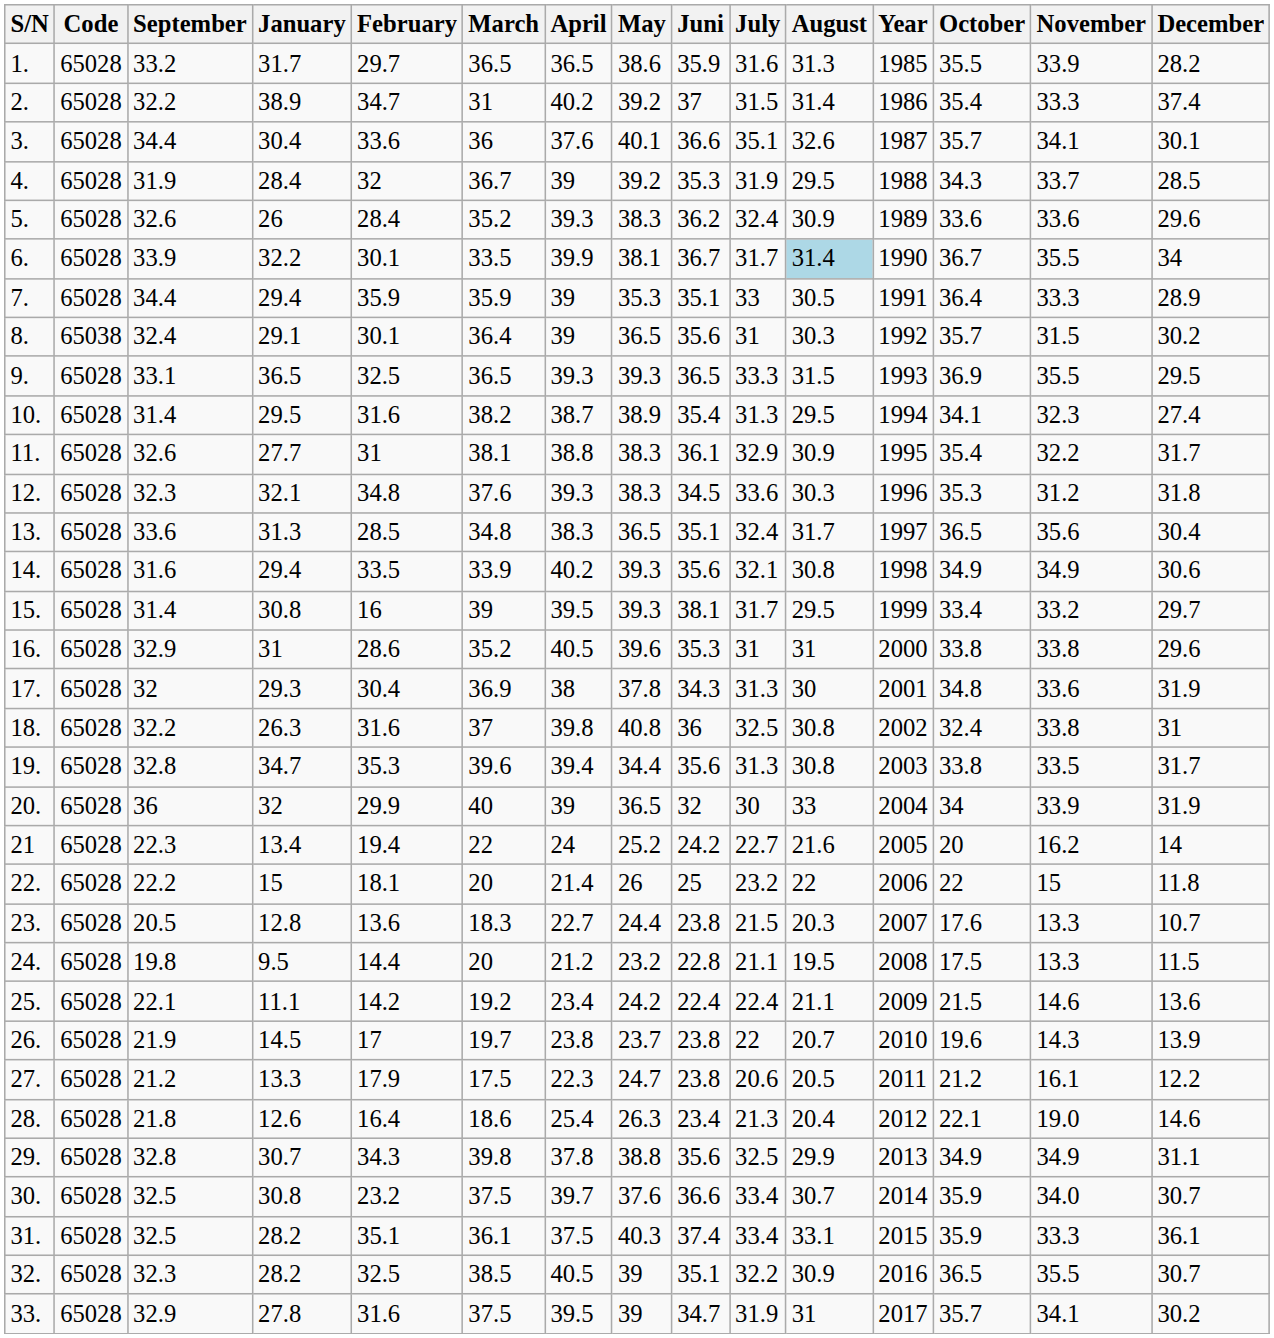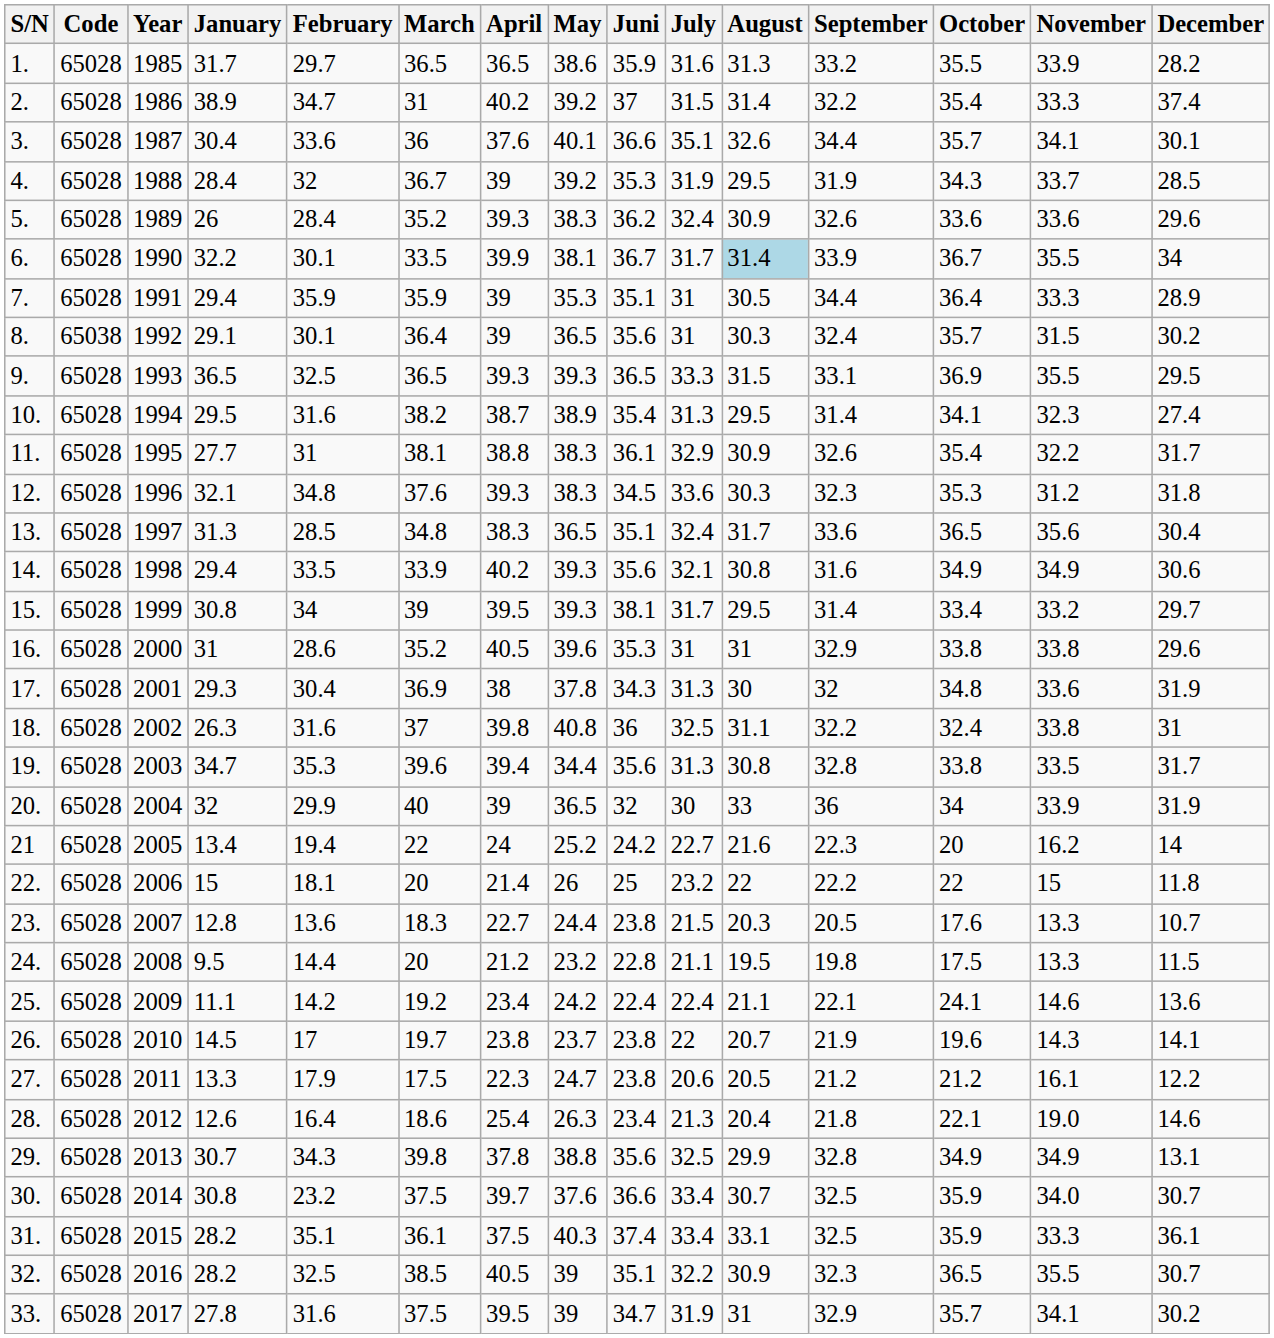 <table class="wikitable">
 <tr>
 <th>S/N</th>
 <th>Code</th>
-<th>September</th>
+<th>Year</th>
 <th>January</th>
 <th>February</th>
 <th>March</th>
 <th>April</th>
 <th>May</th>
 <th>Juni</th>
 <th>July</th>
 <th>August</th>
-<th>Year</th>
+<th>September</th>
 <th>October</th>
 <th>November</th>
 <th>December</th>
 </tr>
 <tr>
 <td>1.</td>
 <td>65028</td>
-<td>33.2</td>
+<td>1985</td>
 <td>31.7</td>
 <td>29.7</td>
 <td>36.5</td>
 <td>36.5</td>
 <td>38.6</td>
 <td>35.9</td>
 <td>31.6</td>
 <td>31.3</td>
-<td>1985</td>
+<td>33.2</td>
 <td>35.5</td>
 <td>33.9</td>
 <td>28.2</td>
 </tr>
 <tr>
 <td>2.</td>
 <td>65028</td>
-<td>32.2</td>
+<td>1986</td>
 <td>38.9</td>
 <td>34.7</td>
 <td>31</td>
 <td>40.2</td>
 <td>39.2</td>
 <td>37</td>
 <td>31.5</td>
 <td>31.4</td>
-<td>1986</td>
+<td>32.2</td>
 <td>35.4</td>
 <td>33.3</td>
 <td>37.4</td>
 </tr>
 <tr>
 <td>3.</td>
 <td>65028</td>
-<td>34.4</td>
+<td>1987</td>
 <td>30.4</td>
 <td>33.6</td>
 <td>36</td>
 <td>37.6</td>
 <td>40.1</td>
 <td>36.6</td>
 <td>35.1</td>
 <td>32.6</td>
-<td>1987</td>
+<td>34.4</td>
 <td>35.7</td>
 <td>34.1</td>
 <td>30.1</td>
 </tr>
 <tr>
 <td>4.</td>
 <td>65028</td>
-<td>31.9</td>
+<td>1988</td>
 <td>28.4</td>
 <td>32</td>
 <td>36.7</td>
 <td>39</td>
 <td>39.2</td>
 <td>35.3</td>
 <td>31.9</td>
 <td>29.5</td>
-<td>1988</td>
+<td>31.9</td>
 <td>34.3</td>
 <td>33.7</td>
 <td>28.5</td>
 </tr>
 <tr>
 <td>5.</td>
 <td>65028</td>
-<td>32.6</td>
+<td>1989</td>
 <td>26</td>
 <td>28.4</td>
 <td>35.2</td>
 <td>39.3</td>
 <td>38.3</td>
 <td>36.2</td>
 <td>32.4</td>
 <td>30.9</td>
-<td>1989</td>
+<td>32.6</td>
 <td>33.6</td>
 <td>33.6</td>
 <td>29.6</td>
 </tr>
 <tr>
 <td>6.</td>
 <td>65028</td>
-<td>33.9</td>
+<td>1990</td>
 <td>32.2</td>
 <td>30.1</td>
 <td>33.5</td>
 <td>39.9</td>
 <td>38.1</td>
 <td>36.7</td>
 <td>31.7</td>
 <td style="background: lightblue;">31.4</td>
-<td>1990</td>
+<td>33.9</td>
 <td>36.7</td>
 <td>35.5</td>
 <td>34</td>
 </tr>
 <tr>
 <td>7.</td>
 <td>65028</td>
-<td>34.4</td>
+<td>1991</td>
 <td>29.4</td>
 <td>35.9</td>
 <td>35.9</td>
 <td>39</td>
 <td>35.3</td>
 <td>35.1</td>
-<td>33</td>
+<td>31</td>
 <td>30.5</td>
-<td>1991</td>
+<td>34.4</td>
 <td>36.4</td>
 <td>33.3</td>
 <td>28.9</td>
 </tr>
 <tr>
 <td>8.</td>
 <td>65038</td>
-<td>32.4</td>
+<td>1992</td>
 <td>29.1</td>
 <td>30.1</td>
 <td>36.4</td>
 <td>39</td>
 <td>36.5</td>
 <td>35.6</td>
 <td>31</td>
 <td>30.3</td>
-<td>1992</td>
+<td>32.4</td>
 <td>35.7</td>
 <td>31.5</td>
 <td>30.2</td>
 </tr>
 <tr>
 <td>9.</td>
 <td>65028</td>
-<td>33.1</td>
+<td>1993</td>
 <td>36.5</td>
 <td>32.5</td>
 <td>36.5</td>
 <td>39.3</td>
 <td>39.3</td>
 <td>36.5</td>
 <td>33.3</td>
 <td>31.5</td>
-<td>1993</td>
+<td>33.1</td>
 <td>36.9</td>
 <td>35.5</td>
 <td>29.5</td>
 </tr>
 <tr>
 <td>10.</td>
 <td>65028</td>
-<td>31.4</td>
+<td>1994</td>
 <td>29.5</td>
 <td>31.6</td>
 <td>38.2</td>
 <td>38.7</td>
 <td>38.9</td>
 <td>35.4</td>
 <td>31.3</td>
 <td>29.5</td>
-<td>1994</td>
+<td>31.4</td>
 <td>34.1</td>
 <td>32.3</td>
 <td>27.4</td>
 </tr>
 <tr>
 <td>11.</td>
 <td>65028</td>
-<td>32.6</td>
+<td>1995</td>
 <td>27.7</td>
 <td>31</td>
 <td>38.1</td>
 <td>38.8</td>
 <td>38.3</td>
 <td>36.1</td>
 <td>32.9</td>
 <td>30.9</td>
-<td>1995</td>
+<td>32.6</td>
 <td>35.4</td>
 <td>32.2</td>
 <td>31.7</td>
 </tr>
 <tr>
 <td>12.</td>
 <td>65028</td>
-<td>32.3</td>
+<td>1996</td>
 <td>32.1</td>
 <td>34.8</td>
 <td>37.6</td>
 <td>39.3</td>
 <td>38.3</td>
 <td>34.5</td>
 <td>33.6</td>
 <td>30.3</td>
-<td>1996</td>
+<td>32.3</td>
 <td>35.3</td>
 <td>31.2</td>
 <td>31.8</td>
 </tr>
 <tr>
 <td>13.</td>
 <td>65028</td>
-<td>33.6</td>
+<td>1997</td>
 <td>31.3</td>
 <td>28.5</td>
 <td>34.8</td>
 <td>38.3</td>
 <td>36.5</td>
 <td>35.1</td>
 <td>32.4</td>
 <td>31.7</td>
-<td>1997</td>
+<td>33.6</td>
 <td>36.5</td>
 <td>35.6</td>
 <td>30.4</td>
 </tr>
 <tr>
 <td>14.</td>
 <td>65028</td>
-<td>31.6</td>
+<td>1998</td>
 <td>29.4</td>
 <td>33.5</td>
 <td>33.9</td>
 <td>40.2</td>
 <td>39.3</td>
 <td>35.6</td>
 <td>32.1</td>
 <td>30.8</td>
-<td>1998</td>
+<td>31.6</td>
 <td>34.9</td>
 <td>34.9</td>
 <td>30.6</td>
 </tr>
 <tr>
 <td>15.</td>
 <td>65028</td>
-<td>31.4</td>
+<td>1999</td>
 <td>30.8</td>
-<td>16</td>
+<td>34</td>
 <td>39</td>
 <td>39.5</td>
 <td>39.3</td>
 <td>38.1</td>
 <td>31.7</td>
 <td>29.5</td>
-<td>1999</td>
+<td>31.4</td>
 <td>33.4</td>
 <td>33.2</td>
 <td>29.7</td>
 </tr>
 <tr>
 <td>16.</td>
 <td>65028</td>
-<td>32.9</td>
+<td>2000</td>
 <td>31</td>
 <td>28.6</td>
 <td>35.2</td>
 <td>40.5</td>
 <td>39.6</td>
 <td>35.3</td>
 <td>31</td>
 <td>31</td>
-<td>2000</td>
+<td>32.9</td>
 <td>33.8</td>
 <td>33.8</td>
 <td>29.6</td>
 </tr>
 <tr>
 <td>17.</td>
 <td>65028</td>
-<td>32</td>
+<td>2001</td>
 <td>29.3</td>
 <td>30.4</td>
 <td>36.9</td>
 <td>38</td>
 <td>37.8</td>
 <td>34.3</td>
 <td>31.3</td>
 <td>30</td>
-<td>2001</td>
+<td>32</td>
 <td>34.8</td>
 <td>33.6</td>
 <td>31.9</td>
 </tr>
 <tr>
 <td>18.</td>
 <td>65028</td>
-<td>32.2</td>
+<td>2002</td>
 <td>26.3</td>
 <td>31.6</td>
 <td>37</td>
 <td>39.8</td>
 <td>40.8</td>
 <td>36</td>
 <td>32.5</td>
-<td>30.8</td>
-<td>2002</td>
+<td>31.1</td>
+<td>32.2</td>
 <td>32.4</td>
 <td>33.8</td>
 <td>31</td>
 </tr>
 <tr>
 <td>19.</td>
 <td>65028</td>
-<td>32.8</td>
+<td>2003</td>
 <td>34.7</td>
 <td>35.3</td>
 <td>39.6</td>
 <td>39.4</td>
 <td>34.4</td>
 <td>35.6</td>
 <td>31.3</td>
 <td>30.8</td>
-<td>2003</td>
+<td>32.8</td>
 <td>33.8</td>
 <td>33.5</td>
 <td>31.7</td>
 </tr>
 <tr>
 <td>20.</td>
 <td>65028</td>
-<td>36</td>
+<td>2004</td>
 <td>32</td>
 <td>29.9</td>
 <td>40</td>
 <td>39</td>
 <td>36.5</td>
 <td>32</td>
 <td>30</td>
 <td>33</td>
-<td>2004</td>
+<td>36</td>
 <td>34</td>
 <td>33.9</td>
 <td>31.9</td>
 </tr>
 <tr>
 <td>21</td>
 <td>65028</td>
-<td>22.3</td>
+<td>2005</td>
 <td>13.4</td>
 <td>19.4</td>
 <td>22</td>
 <td>24</td>
 <td>25.2</td>
 <td>24.2</td>
 <td>22.7</td>
 <td>21.6</td>
-<td>2005</td>
+<td>22.3</td>
 <td>20</td>
 <td>16.2</td>
 <td>14</td>
 </tr>
 <tr>
 <td>22.</td>
 <td>65028</td>
-<td>22.2</td>
+<td>2006</td>
 <td>15</td>
 <td>18.1</td>
 <td>20</td>
 <td>21.4</td>
 <td>26</td>
 <td>25</td>
 <td>23.2</td>
 <td>22</td>
-<td>2006</td>
+<td>22.2</td>
 <td>22</td>
 <td>15</td>
 <td>11.8</td>
 </tr>
 <tr>
 <td>23.</td>
 <td>65028</td>
-<td>20.5</td>
+<td>2007</td>
 <td>12.8</td>
 <td>13.6</td>
 <td>18.3</td>
 <td>22.7</td>
 <td>24.4</td>
 <td>23.8</td>
 <td>21.5</td>
 <td>20.3</td>
-<td>2007</td>
+<td>20.5</td>
 <td>17.6</td>
 <td>13.3</td>
 <td>10.7</td>
 </tr>
 <tr>
 <td>24.</td>
 <td>65028</td>
-<td>19.8</td>
+<td>2008</td>
 <td>9.5</td>
 <td>14.4</td>
 <td>20</td>
 <td>21.2</td>
 <td>23.2</td>
 <td>22.8</td>
 <td>21.1</td>
 <td>19.5</td>
-<td>2008</td>
+<td>19.8</td>
 <td>17.5</td>
 <td>13.3</td>
 <td>11.5</td>
 </tr>
 <tr>
 <td>25.</td>
 <td>65028</td>
-<td>22.1</td>
+<td>2009</td>
 <td>11.1</td>
 <td>14.2</td>
 <td>19.2</td>
 <td>23.4</td>
 <td>24.2</td>
 <td>22.4</td>
 <td>22.4</td>
 <td>21.1</td>
-<td>2009</td>
-<td>21.5</td>
+<td>22.1</td>
+<td>24.1</td>
 <td>14.6</td>
 <td>13.6</td>
 </tr>
 <tr>
 <td>26.</td>
 <td>65028</td>
-<td>21.9</td>
+<td>2010</td>
 <td>14.5</td>
 <td>17</td>
 <td>19.7</td>
 <td>23.8</td>
 <td>23.7</td>
 <td>23.8</td>
 <td>22</td>
 <td>20.7</td>
-<td>2010</td>
+<td>21.9</td>
 <td>19.6</td>
 <td>14.3</td>
-<td>13.9</td>
+<td>14.1</td>
 </tr>
 <tr>
 <td>27.</td>
 <td>65028</td>
-<td>21.2</td>
+<td>2011</td>
 <td>13.3</td>
 <td>17.9</td>
 <td>17.5</td>
 <td>22.3</td>
 <td>24.7</td>
 <td>23.8</td>
 <td>20.6</td>
 <td>20.5</td>
-<td>2011</td>
+<td>21.2</td>
 <td>21.2</td>
 <td>16.1</td>
 <td>12.2</td>
 </tr>
 <tr>
 <td>28.</td>
 <td>65028</td>
-<td>21.8</td>
+<td>2012</td>
 <td>12.6</td>
 <td>16.4</td>
 <td>18.6</td>
 <td>25.4</td>
 <td>26.3</td>
 <td>23.4</td>
 <td>21.3</td>
 <td>20.4</td>
-<td>2012</td>
+<td>21.8</td>
 <td>22.1</td>
 <td>19.0</td>
 <td>14.6</td>
 </tr>
 <tr>
 <td>29.</td>
 <td>65028</td>
-<td>32.8</td>
+<td>2013</td>
 <td>30.7</td>
 <td>34.3</td>
 <td>39.8</td>
 <td>37.8</td>
 <td>38.8</td>
 <td>35.6</td>
 <td>32.5</td>
 <td>29.9</td>
-<td>2013</td>
+<td>32.8</td>
 <td>34.9</td>
 <td>34.9</td>
-<td>31.1</td>
+<td>13.1</td>
 </tr>
 <tr>
 <td>30.</td>
 <td>65028</td>
-<td>32.5</td>
+<td>2014</td>
 <td>30.8</td>
 <td>23.2</td>
 <td>37.5</td>
 <td>39.7</td>
 <td>37.6</td>
 <td>36.6</td>
 <td>33.4</td>
 <td>30.7</td>
-<td>2014</td>
+<td>32.5</td>
 <td>35.9</td>
 <td>34.0</td>
 <td>30.7</td>
 </tr>
 <tr>
 <td>31.</td>
 <td>65028</td>
-<td>32.5</td>
+<td>2015</td>
 <td>28.2</td>
 <td>35.1</td>
 <td>36.1</td>
 <td>37.5</td>
 <td>40.3</td>
 <td>37.4</td>
 <td>33.4</td>
 <td>33.1</td>
-<td>2015</td>
+<td>32.5</td>
 <td>35.9</td>
 <td>33.3</td>
 <td>36.1</td>
 </tr>
 <tr>
 <td>32.</td>
 <td>65028</td>
-<td>32.3</td>
+<td>2016</td>
 <td>28.2</td>
 <td>32.5</td>
 <td>38.5</td>
 <td>40.5</td>
 <td>39</td>
 <td>35.1</td>
 <td>32.2</td>
 <td>30.9</td>
-<td>2016</td>
+<td>32.3</td>
 <td>36.5</td>
 <td>35.5</td>
 <td>30.7</td>
 </tr>
 <tr>
 <td>33.</td>
 <td>65028</td>
-<td>32.9</td>
+<td>2017</td>
 <td>27.8</td>
 <td>31.6</td>
 <td>37.5</td>
 <td>39.5</td>
 <td>39</td>
 <td>34.7</td>
 <td>31.9</td>
 <td>31</td>
-<td>2017</td>
+<td>32.9</td>
 <td>35.7</td>
 <td>34.1</td>
 <td>30.2</td>
 </tr>
 </table>
